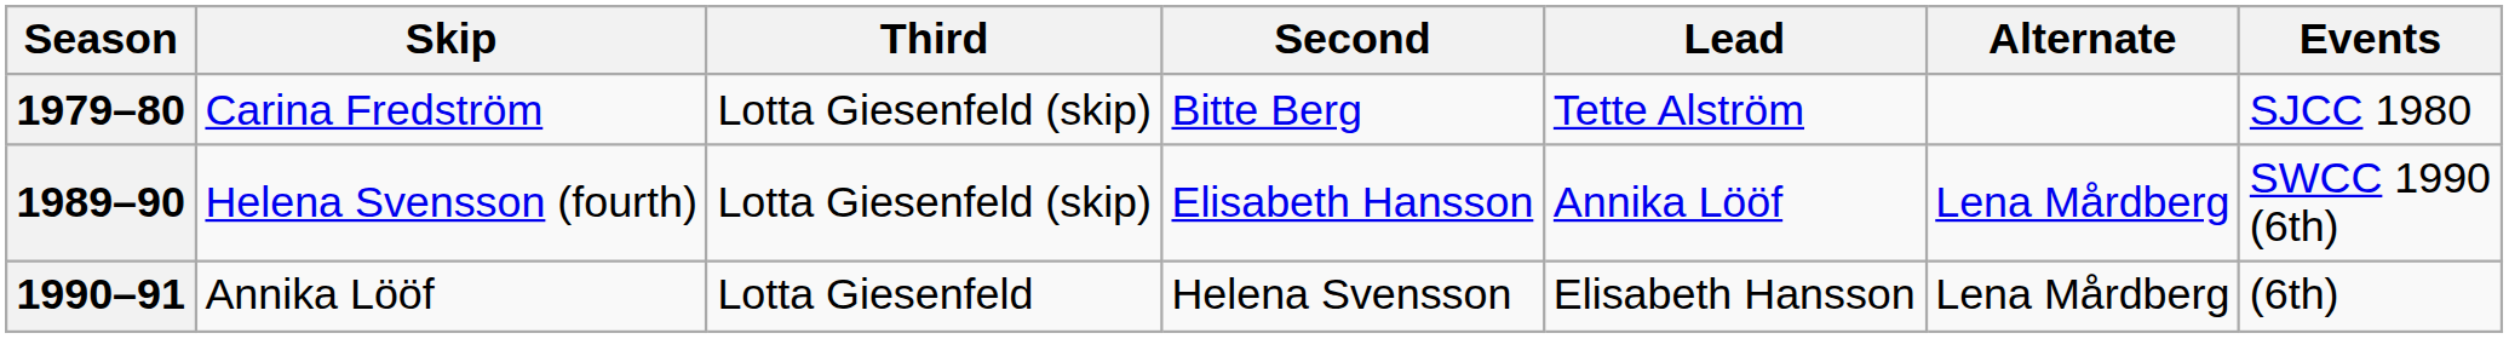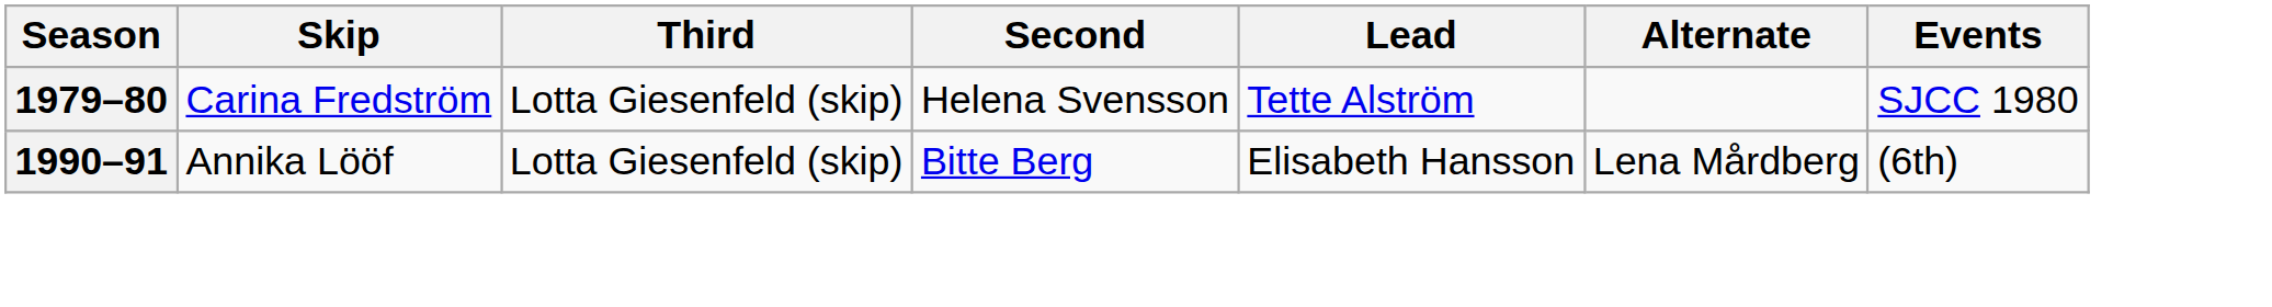 <table class="wikitable">
 <tr>
 <th scope="col">Season</th>
 <th scope="col">Skip</th>
 <th scope="col">Third</th>
 <th scope="col">Second</th>
 <th scope="col">Lead</th>
 <th scope="col">Alternate</th>
 <th scope="col">Events</th>
 </tr>
 <tr>
 <th scope="row">1979–80</th>
 <td><a href='#'>Carina Fredström</a></td>
 <td>Lotta Giesenfeld (skip)</td>
-<td><a href='#'>Bitte Berg</a></td>
+<td>Helena Svensson</td>
 <td><a href='#'>Tette Alström</a></td>
 <td></td>
 <td><a href='#'>SJCC</a> 1980 </td>
 </tr>
 <tr>
-<th scope="row">1989–90</th>
-<td><a href='#'>Helena Svensson</a> (fourth)</td>
-<td>Lotta Giesenfeld (skip)</td>
-<td><a href='#'>Elisabeth Hansson</a></td>
-<td><a href='#'>Annika Lööf</a></td>
-<td><a href='#'>Lena Mårdberg</a></td>
-<td><a href='#'>SWCC</a> 1990 <br> (6th)</td>
-</tr>
-<tr>
 <th scope="row">1990–91</th>
 <td>Annika Lööf</td>
-<td>Lotta Giesenfeld</td>
-<td>Helena Svensson</td>
+<td>Lotta Giesenfeld (skip)</td>
+<td><a href='#'>Bitte Berg</a></td>
 <td>Elisabeth Hansson</td>
 <td>Lena Mårdberg</td>
 <td> (6th)</td>
 </tr>
 </table>
